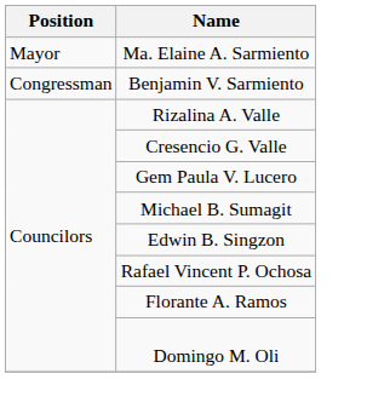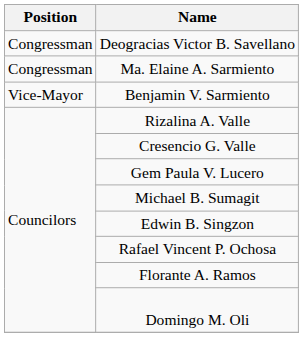 <table class="wikitable" style="line-height:1.20em; font-size:100%;">
 <tr>
 <th>Position</th>
 <th>Name</th>
 </tr>
 <tr>
-<td>Mayor</td>
+<td>Congressman</td>
+<td style="text-align:center;">Deogracias Victor B. Savellano</td>
+</tr>
+<tr>
+<td>Congressman</td>
 <td style="text-align:center;">Ma. Elaine A. Sarmiento</td>
 </tr>
 <tr>
-<td>Congressman</td>
+<td>Vice-Mayor</td>
 <td style="text-align:center;">Benjamin V. Sarmiento</td>
 </tr>
 <tr>
 <td rowspan=8>Councilors</td>
 <td style="text-align:center;">Rizalina A. Valle</td>
 </tr>
 <tr>
 <td style="text-align:center;">Cresencio G. Valle</td>
 </tr>
 <tr>
 <td style="text-align:center;">Gem Paula V. Lucero</td>
 </tr>
 <tr>
 <td style="text-align:center;">Michael B. Sumagit</td>
 </tr>
 <tr>
 <td style="text-align:center;">Edwin B. Singzon</td>
 </tr>
 <tr>
 <td style="text-align:center;">Rafael Vincent P. Ochosa</td>
 </tr>
 <tr>
 <td style="text-align:center;">Florante A. Ramos</td>
 </tr>
 <tr>
 <td style="text-align:center;"><br>Domingo M. Oli</td>
 </tr>
 <tr>
 </tr>
 </table>
